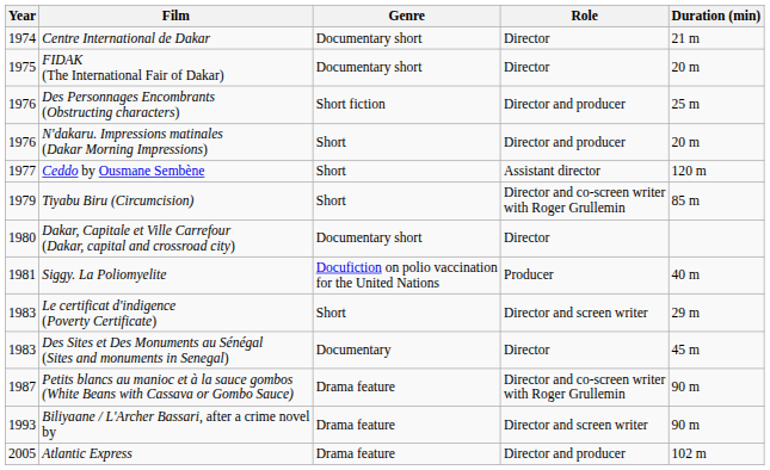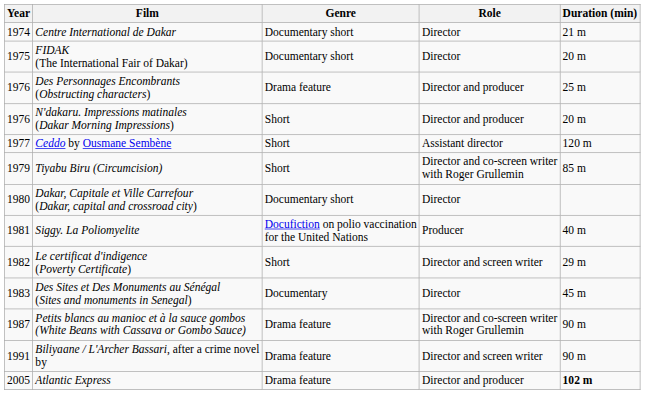 <table class="wikitable">
 <tr>
 <th>Year</th>
 <th>Film</th>
 <th>Genre</th>
 <th>Role</th>
 <th>Duration (min)</th>
 </tr>
 <tr>
 <td>1974</td>
 <td><em>Centre International de Dakar</em></td>
 <td>Documentary short</td>
 <td>Director</td>
 <td>21 m</td>
 </tr>
 <tr>
 <td>1975</td>
 <td><em>FIDAK</em><br>(The International Fair of Dakar)</td>
 <td>Documentary short</td>
 <td>Director</td>
 <td>20 m</td>
 </tr>
 <tr>
 <td>1976</td>
 <td><em>Des Personnages Encombrants</em><br>(<em>Obstructing characters</em>)</td>
-<td>Short fiction</td>
+<td>Drama feature</td>
 <td>Director and producer</td>
 <td>25 m</td>
 </tr>
 <tr>
 <td>1976</td>
 <td><em>N'dakaru. Impressions matinales</em><br>(<em>Dakar Morning Impressions</em>)</td>
 <td>Short</td>
 <td>Director and producer</td>
 <td>20 m</td>
 </tr>
 <tr>
 <td>1977</td>
 <td><em><a href='#'>Ceddo</a></em> by <a href='#'>Ousmane Sembène</a></td>
 <td>Short</td>
 <td>Assistant director</td>
 <td>120 m</td>
 </tr>
 <tr>
 <td>1979</td>
 <td><em>Tiyabu Biru (Circumcision)</em></td>
 <td>Short</td>
 <td>Director and co-screen writer<br>with Roger Grullemin</td>
 <td>85 m</td>
 </tr>
 <tr>
 <td>1980</td>
 <td><em>Dakar, Capitale et Ville Carrefour</em><br>(<em>Dakar, capital and crossroad city</em>)</td>
 <td>Documentary short</td>
 <td>Director</td>
 <td></td>
 </tr>
 <tr>
 <td>1981</td>
 <td><em>Siggy. La Poliomyelite</em></td>
 <td><a href='#'>Docufiction</a> on polio vaccination<br>for the United Nations</td>
 <td>Producer</td>
 <td>40 m</td>
 </tr>
 <tr>
-<td>1983</td>
+<td>1982</td>
 <td><em>Le certificat d'indigence</em><br>(<em>Poverty Certificate</em>)</td>
 <td>Short</td>
 <td>Director and screen writer</td>
 <td>29 m</td>
 </tr>
 <tr>
 <td>1983</td>
 <td><em>Des Sites et Des Monuments au Sénégal</em><br>(<em>Sites and monuments in Senegal</em>)</td>
 <td>Documentary</td>
 <td>Director</td>
 <td>45 m</td>
 </tr>
 <tr>
 <td>1987</td>
 <td><em>Petits blancs au manioc et à la sauce gombos</em><br><em>(White Beans with Cassava or Gombo Sauce)</em></td>
 <td>Drama feature</td>
 <td>Director and co-screen writer<br>with Roger Grullemin</td>
 <td>90 m</td>
 </tr>
 <tr>
-<td>1993</td>
+<td>1991</td>
 <td><em>Biliyaane / L'Archer Bassari</em>, after a crime novel<br>by </td>
 <td>Drama feature</td>
 <td>Director and screen writer</td>
 <td>90 m</td>
 </tr>
 <tr>
 <td>2005</td>
 <td><em>Atlantic Express</em></td>
 <td>Drama feature</td>
 <td>Director and producer</td>
-<td>102 m</td>
+<td><strong>102 m</strong></td>
 </tr>
 </table>
